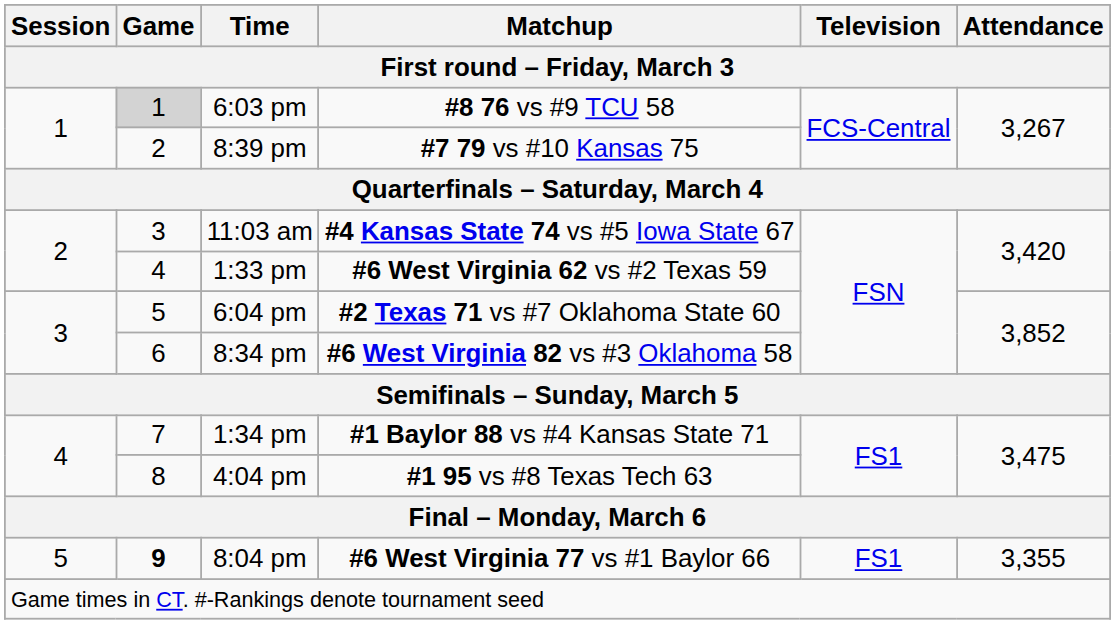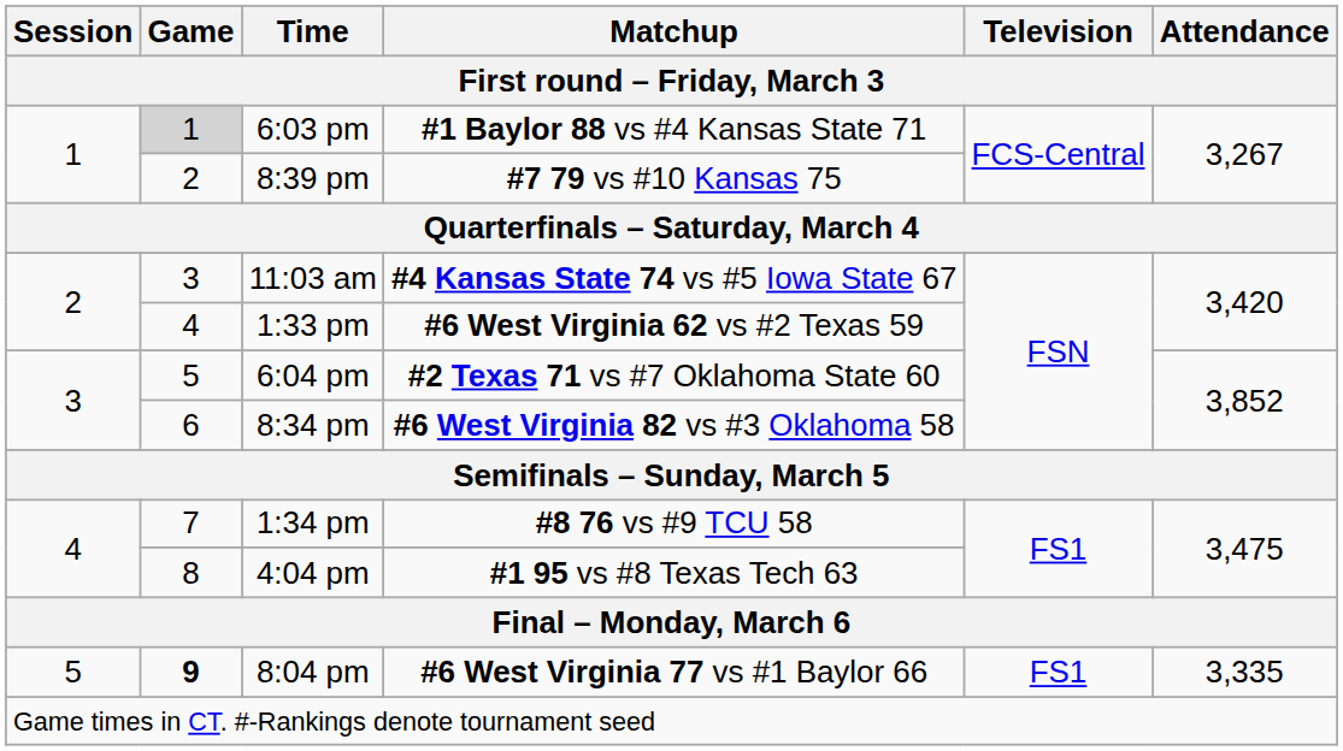 <table class="wikitable" style="white-space:nowrap; font-size:90%;text-align:center">
 <tr>
 <th>Session</th>
 <th>Game</th>
 <th>Time</th>
 <th>Matchup</th>
 <th>Television</th>
 <th>Attendance</th>
 </tr>
 <tr>
 <th colspan=6>First round – Friday, March 3</th>
 </tr>
 <tr>
 <td rowspan=2>1</td>
 <td style="background: lightgrey;">1</td>
 <td>6:03 pm</td>
-<td><strong>#8  76</strong> vs #9 <a href='#'>TCU</a> 58</td>
+<td><strong>#1 Baylor 88</strong> vs #4 Kansas State 71</td>
 <td rowspan=2><a href='#'>FCS-Central</a></td>
 <td rowspan=2>3,267</td>
 </tr>
 <tr>
 <td>2</td>
 <td>8:39 pm</td>
 <td><strong>#7  79</strong> vs #10 <a href='#'>Kansas</a> 75</td>
 </tr>
 <tr>
 <th colspan=6>Quarterfinals – Saturday, March 4</th>
 </tr>
 <tr>
 <td rowspan=2>2</td>
 <td>3</td>
 <td>11:03 am</td>
 <td><strong>#4 <a href='#'>Kansas State</a> 74</strong> vs #5 <a href='#'>Iowa State</a> 67</td>
 <td rowspan=4><a href='#'>FSN</a></td>
 <td rowspan=2>3,420</td>
 </tr>
 <tr>
 <td>4</td>
 <td>1:33 pm</td>
 <td><strong>#6 West Virginia 62</strong> vs #2 Texas 59</td>
 </tr>
 <tr>
 <td rowspan=2>3</td>
 <td>5</td>
 <td>6:04 pm</td>
 <td><strong>#2 <a href='#'>Texas</a> 71</strong> vs #7 Oklahoma State 60</td>
 <td rowspan=2>3,852</td>
 </tr>
 <tr>
 <td>6</td>
 <td>8:34 pm</td>
 <td><strong>#6 <a href='#'>West Virginia</a> 82</strong> vs #3 <a href='#'>Oklahoma</a> 58</td>
 </tr>
 <tr>
 <th colspan=6>Semifinals – Sunday, March 5</th>
 </tr>
 <tr>
 <td rowspan=2>4</td>
 <td>7</td>
 <td>1:34 pm</td>
-<td><strong>#1 Baylor 88</strong> vs #4 Kansas State 71</td>
+<td><strong>#8  76</strong> vs #9 <a href='#'>TCU</a> 58</td>
 <td rowspan=2><a href='#'>FS1</a></td>
 <td rowspan=2>3,475</td>
 </tr>
 <tr>
 <td>8</td>
 <td>4:04 pm</td>
 <td><strong>#1  95</strong> vs #8 Texas Tech 63</td>
 </tr>
 <tr>
 <th colspan=6>Final – Monday, March 6</th>
 </tr>
 <tr>
 <td>5</td>
 <td><strong>9</strong></td>
 <td>8:04 pm</td>
 <td><strong>#6 West Virginia 77</strong> vs #1 Baylor 66</td>
 <td><a href='#'>FS1</a></td>
-<td>3,355</td>
+<td>3,335</td>
 </tr>
 <tr align=left>
 <td colspan=6><small>Game times in <a href='#'>CT</a>. #-Rankings denote tournament seed</small></td>
 </tr>
 </table>
